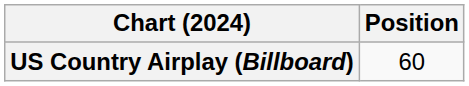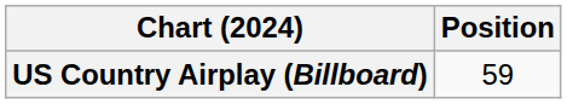 <table class="wikitable sortable plainrowheaders" style="text-align:center">
 <tr>
 <th scope="col">Chart (2024)</th>
 <th scope="col">Position</th>
 </tr>
 <tr>
 <th scope="row">US Country Airplay (<em>Billboard</em>)</th>
-<td>60</td>
+<td>59</td>
 </tr>
 </table>
